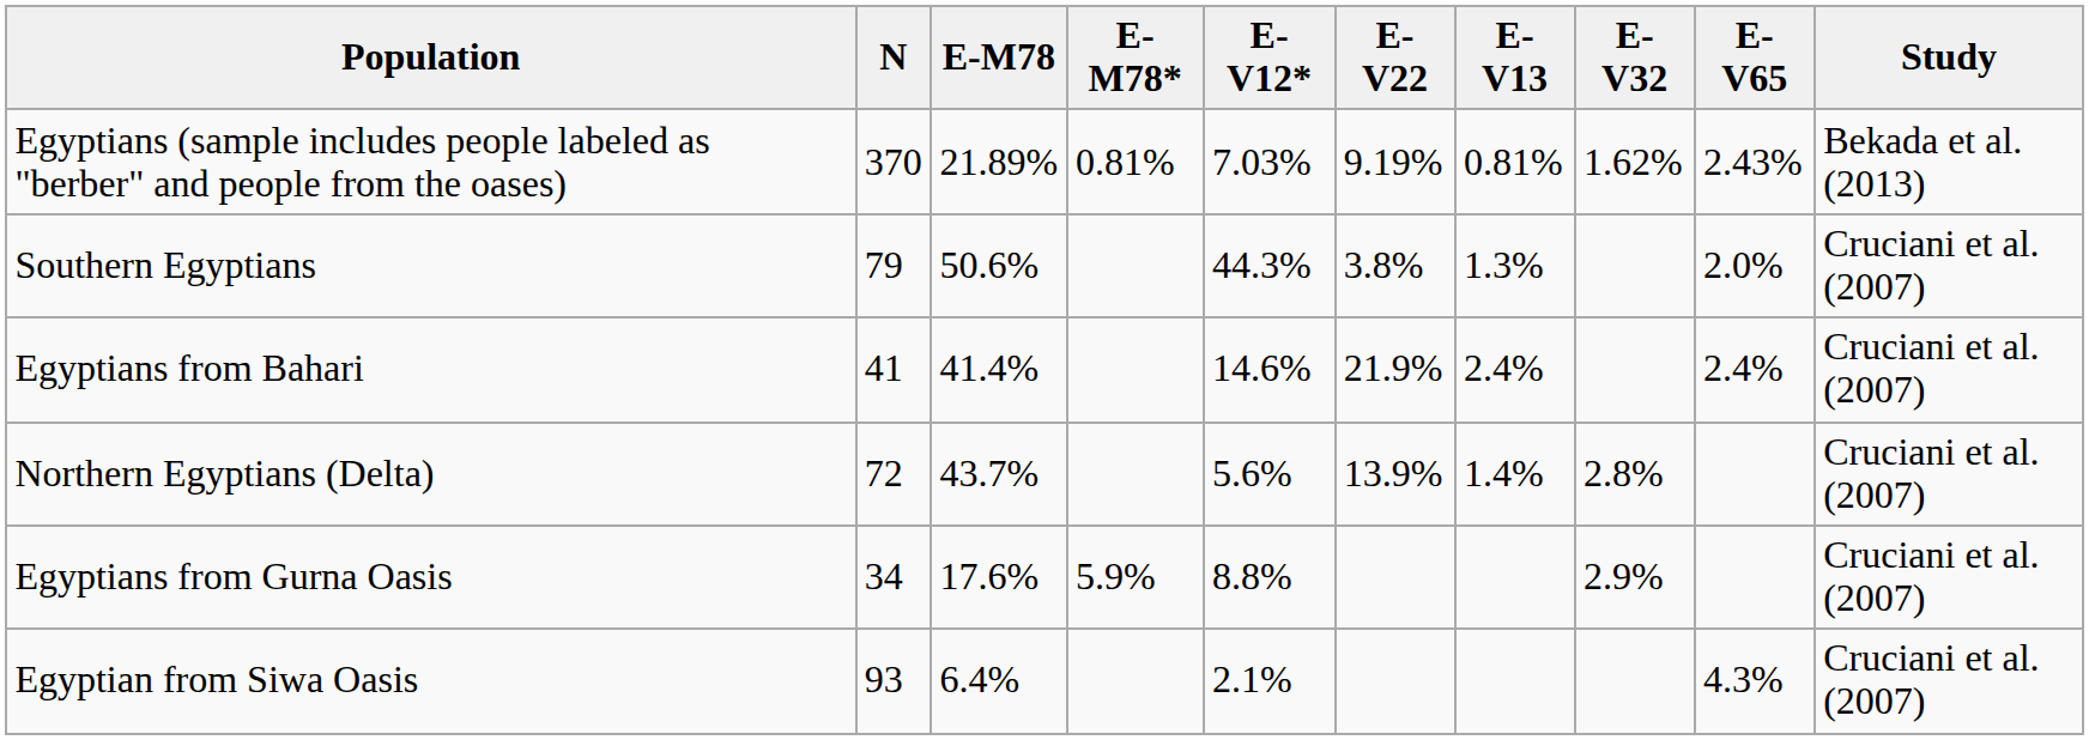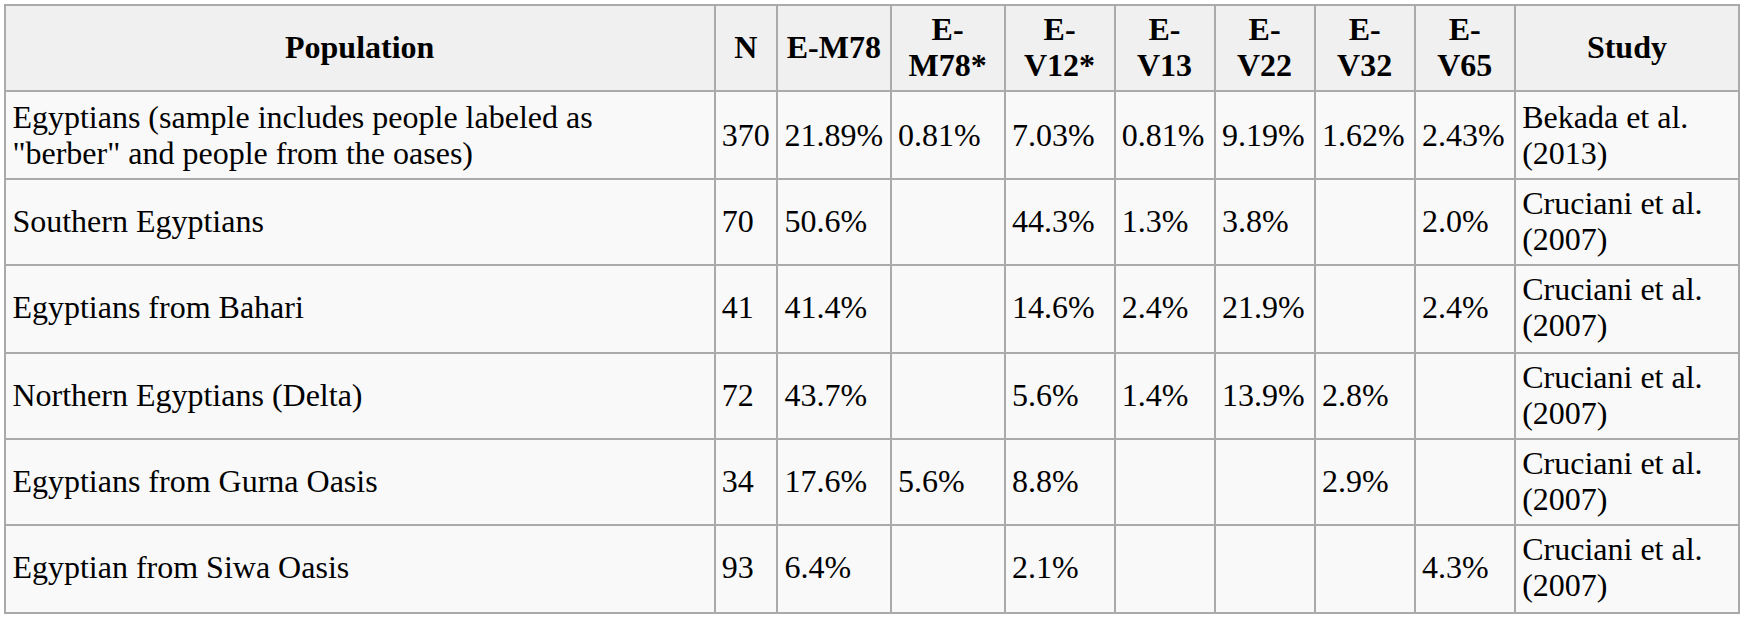 <table class="wikitable sortable">
 <tr style="text-align:center; background:#f0f0f0;">
 <td><strong>Population</strong></td>
 <td><strong>N</strong></td>
 <td><strong>E-M78</strong></td>
 <td><strong>E-M78*</strong></td>
 <td><strong>E-V12*</strong></td>
+<td><strong>E-V13</strong></td>
 <td><strong>E-V22</strong></td>
-<td><strong>E-V13</strong></td>
 <td><strong>E-V32</strong></td>
 <td><strong>E-V65</strong></td>
 <td><strong>Study</strong></td>
 </tr>
 <tr>
 <td>Egyptians (sample includes people labeled as "berber" and people from the oases)</td>
 <td>370</td>
 <td>21.89%</td>
 <td>0.81%</td>
 <td>7.03%</td>
+<td>0.81%</td>
 <td>9.19%</td>
-<td>0.81%</td>
 <td>1.62%</td>
 <td>2.43%</td>
 <td>Bekada et al. (2013)</td>
 </tr>
 <tr>
 <td>Southern Egyptians</td>
-<td>79</td>
+<td>70</td>
 <td>50.6%</td>
 <td></td>
 <td>44.3%</td>
+<td>1.3%</td>
 <td>3.8%</td>
-<td>1.3%</td>
 <td></td>
 <td>2.0%</td>
 <td>Cruciani et al. (2007)</td>
 </tr>
 <tr>
 <td>Egyptians from Bahari</td>
 <td>41</td>
 <td>41.4%</td>
 <td></td>
 <td>14.6%</td>
+<td>2.4%</td>
 <td>21.9%</td>
-<td>2.4%</td>
 <td></td>
 <td>2.4%</td>
 <td>Cruciani et al. (2007)</td>
 </tr>
 <tr>
 <td>Northern Egyptians (Delta)</td>
 <td>72</td>
 <td>43.7%</td>
 <td></td>
 <td>5.6%</td>
+<td>1.4%</td>
 <td>13.9%</td>
-<td>1.4%</td>
 <td>2.8%</td>
 <td></td>
 <td>Cruciani et al. (2007)</td>
 </tr>
 <tr>
 <td>Egyptians from Gurna Oasis</td>
 <td>34</td>
 <td>17.6%</td>
-<td>5.9%</td>
+<td>5.6%</td>
 <td>8.8%</td>
 <td></td>
 <td></td>
 <td>2.9%</td>
 <td></td>
 <td>Cruciani et al. (2007)</td>
 </tr>
 <tr>
 <td>Egyptian from Siwa Oasis</td>
 <td>93</td>
 <td>6.4%</td>
 <td></td>
 <td>2.1%</td>
 <td></td>
 <td></td>
 <td></td>
 <td>4.3%</td>
 <td>Cruciani et al. (2007)</td>
 </tr>
 </table>
